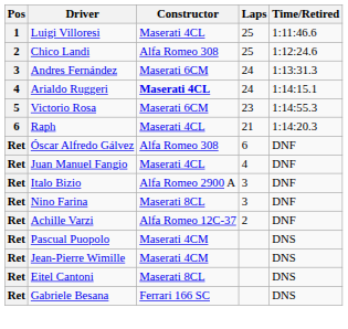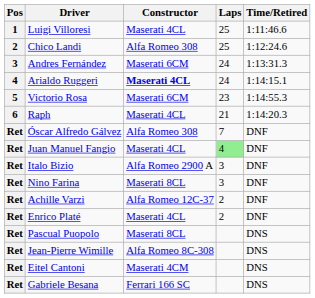 <table class="wikitable">
 <tr>
 <th>Pos</th>
 <th>Driver</th>
 <th>Constructor</th>
 <th>Laps</th>
 <th>Time/Retired</th>
 </tr>
 <tr>
 <th>1</th>
 <td> <a href='#'>Luigi Villoresi</a></td>
 <td><a href='#'>Maserati 4CL</a></td>
 <td>25</td>
 <td>1:11:46.6</td>
 </tr>
 <tr>
 <th>2</th>
 <td> <a href='#'>Chico Landi</a></td>
 <td><a href='#'>Alfa Romeo 308</a></td>
 <td>25</td>
 <td>1:12:24.6</td>
 </tr>
 <tr>
 <th>3</th>
 <td> <a href='#'>Andres Fernández</a></td>
 <td><a href='#'>Maserati 6CM</a></td>
 <td>24</td>
 <td>1:13:31.3</td>
 </tr>
 <tr>
 <th>4</th>
 <td> <a href='#'>Arialdo Ruggeri</a></td>
 <td><strong><a href='#'>Maserati 4CL</a></strong></td>
 <td>24</td>
 <td>1:14:15.1</td>
 </tr>
 <tr>
 <th>5</th>
 <td> <a href='#'>Victorio Rosa</a></td>
 <td><a href='#'>Maserati 6CM</a></td>
 <td>23</td>
 <td>1:14:55.3</td>
 </tr>
 <tr>
 <th>6</th>
 <td> <a href='#'>Raph</a></td>
 <td><a href='#'>Maserati 4CL</a></td>
 <td>21</td>
 <td>1:14:20.3</td>
 </tr>
 <tr>
 <th>Ret</th>
 <td> <a href='#'>Óscar Alfredo Gálvez</a></td>
 <td><a href='#'>Alfa Romeo 308</a></td>
-<td>6</td>
+<td>7</td>
 <td>DNF</td>
 </tr>
 <tr>
 <th>Ret</th>
 <td> <a href='#'>Juan Manuel Fangio</a></td>
 <td><a href='#'>Maserati 4CL</a></td>
-<td>4</td>
+<td style="background: lightgreen;">4</td>
 <td>DNF</td>
 </tr>
 <tr>
 <th>Ret</th>
 <td> <a href='#'>Italo Bizio</a></td>
 <td><a href='#'>Alfa Romeo 2900</a> A</td>
 <td>3</td>
 <td>DNF</td>
 </tr>
 <tr>
 <th>Ret</th>
 <td> <a href='#'>Nino Farina</a></td>
 <td><a href='#'>Maserati 8CL</a></td>
 <td>3</td>
 <td>DNF</td>
 </tr>
 <tr>
 <th>Ret</th>
 <td> <a href='#'>Achille Varzi</a></td>
 <td><a href='#'>Alfa Romeo 12C-37</a></td>
 <td>2</td>
 <td>DNF</td>
 </tr>
 <tr>
 <th>Ret</th>
+<td> <a href='#'>Enrico Platé</a></td>
+<td><a href='#'>Maserati 4CL</a></td>
+<td>2</td>
+<td>DNF</td>
+</tr>
+<tr>
+<th>Ret</th>
 <td> <a href='#'>Pascual Puopolo</a></td>
-<td><a href='#'>Maserati 4CM</a></td>
+<td><a href='#'>Maserati 8CL</a></td>
 <td></td>
 <td>DNS</td>
 </tr>
 <tr>
 <th>Ret</th>
 <td> <a href='#'>Jean-Pierre Wimille</a></td>
-<td><a href='#'>Maserati 4CM</a></td>
+<td><a href='#'>Alfa Romeo 8C-308</a></td>
 <td></td>
 <td>DNS</td>
 </tr>
 <tr>
 <th>Ret</th>
 <td> <a href='#'>Eitel Cantoni</a></td>
-<td><a href='#'>Maserati 8CL</a></td>
+<td><a href='#'>Maserati 4CM</a></td>
 <td></td>
 <td>DNS</td>
 </tr>
 <tr>
 <th>Ret</th>
 <td> <a href='#'>Gabriele Besana</a></td>
 <td><a href='#'>Ferrari 166 SC</a></td>
 <td></td>
 <td>DNS</td>
 </tr>
 </table>
